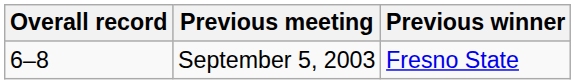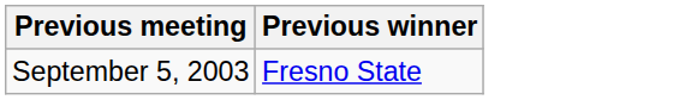 <table class="wikitable">
 <tr>
-<th>Overall record</th>
 <th>Previous meeting</th>
 <th>Previous winner</th>
 </tr>
 <tr –>
-<td>6–8</td>
 <td>September 5, 2003</td>
 <td><a href='#'>Fresno State</a></td>
 </tr>
 </table>
